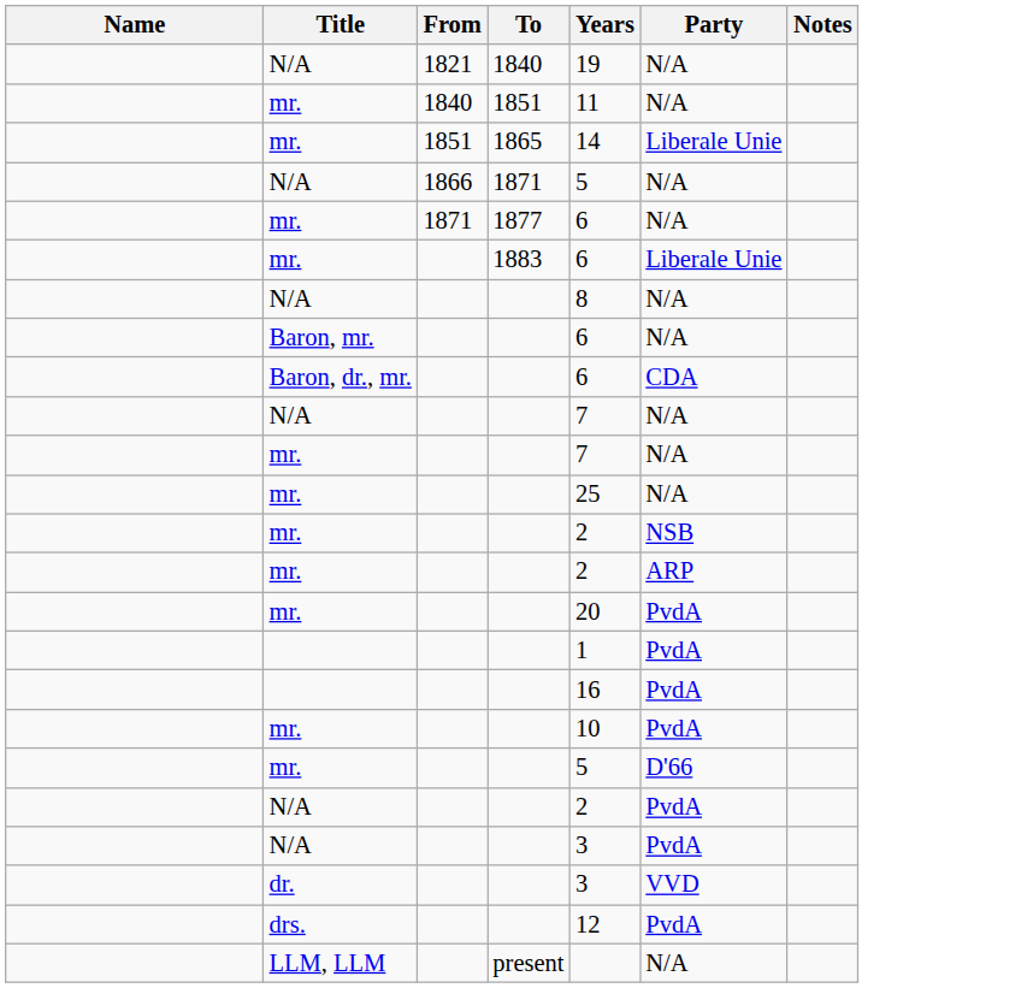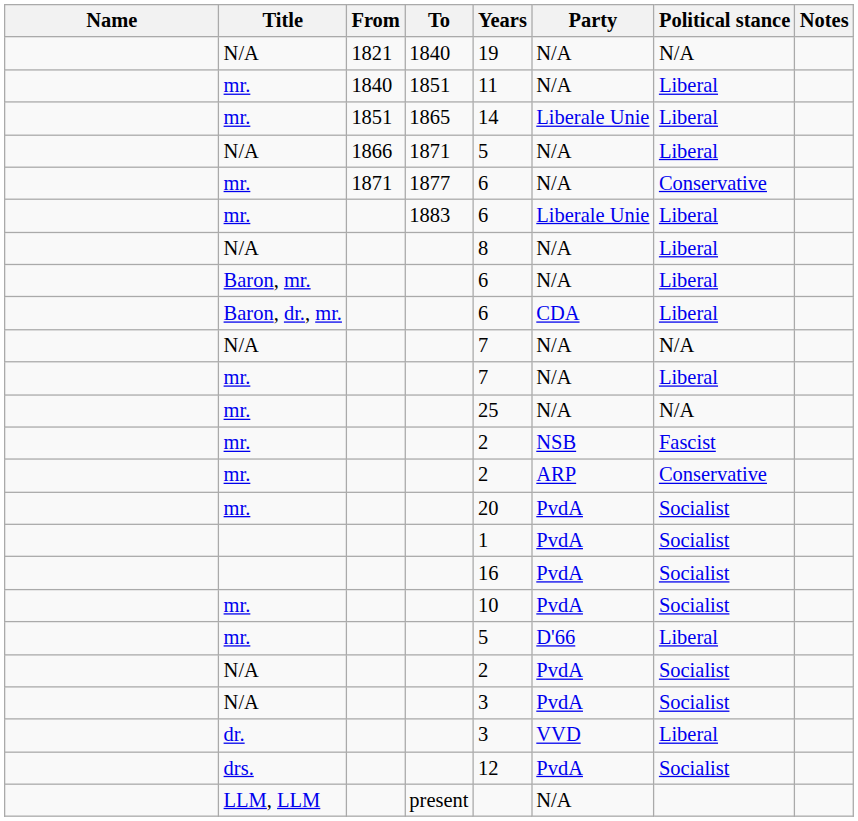 <table class="wikitable sortable" style="text-align:left;">
 <tr>
 <th style="width:10em">Name</th>
 <th>Title</th>
 <th>From</th>
 <th>To</th>
 <th>Years</th>
 <th>Party</th>
+<th>Political stance</th>
 <th class="unsortable">Notes</th>
 </tr>
 <tr>
 <td></td>
 <td>N/A</td>
 <td>1821</td>
 <td>1840</td>
 <td>19</td>
+<td>N/A</td>
 <td>N/A</td>
 <td></td>
 </tr>
 <tr>
 <td></td>
 <td><a href='#'>mr.</a></td>
 <td>1840</td>
 <td>1851</td>
 <td>11</td>
 <td>N/A</td>
+<td><a href='#'>Liberal</a></td>
 <td></td>
 </tr>
 <tr>
 <td></td>
 <td><a href='#'>mr.</a></td>
 <td>1851</td>
 <td>1865</td>
 <td>14</td>
 <td><a href='#'>Liberale Unie</a></td>
+<td><a href='#'>Liberal</a></td>
 <td></td>
 </tr>
 <tr>
 <td></td>
 <td>N/A</td>
 <td>1866</td>
 <td>1871</td>
 <td>5</td>
 <td>N/A</td>
+<td><a href='#'>Liberal</a></td>
 <td></td>
 </tr>
 <tr>
 <td></td>
 <td><a href='#'>mr.</a></td>
 <td>1871</td>
 <td>1877</td>
 <td>6</td>
 <td>N/A</td>
+<td><a href='#'>Conservative</a></td>
 <td></td>
 </tr>
 <tr>
 <td></td>
 <td><a href='#'>mr.</a></td>
 <td></td>
 <td>1883</td>
 <td>6</td>
 <td><a href='#'>Liberale Unie</a></td>
+<td><a href='#'>Liberal</a></td>
 <td></td>
 </tr>
 <tr>
 <td></td>
 <td>N/A</td>
 <td></td>
 <td></td>
 <td>8</td>
 <td>N/A</td>
+<td><a href='#'>Liberal</a></td>
 <td></td>
 </tr>
 <tr>
 <td></td>
 <td><a href='#'>Baron</a>, <a href='#'>mr.</a></td>
 <td></td>
 <td></td>
 <td>6</td>
 <td>N/A</td>
+<td><a href='#'>Liberal</a></td>
 <td></td>
 </tr>
 <tr>
 <td></td>
 <td><a href='#'>Baron</a>, <a href='#'>dr.</a>, <a href='#'>mr.</a></td>
 <td></td>
 <td></td>
 <td>6</td>
 <td><a href='#'>CDA</a></td>
+<td><a href='#'>Liberal</a></td>
 <td></td>
 </tr>
 <tr>
 <td></td>
 <td>N/A</td>
 <td></td>
 <td></td>
 <td>7</td>
+<td>N/A</td>
 <td>N/A</td>
 <td></td>
 </tr>
 <tr>
 <td></td>
 <td><a href='#'>mr.</a></td>
 <td></td>
 <td></td>
 <td>7</td>
 <td>N/A</td>
+<td><a href='#'>Liberal</a></td>
 <td></td>
 </tr>
 <tr>
 <td></td>
 <td><a href='#'>mr.</a></td>
 <td></td>
 <td></td>
 <td>25</td>
+<td>N/A</td>
 <td>N/A</td>
 <td></td>
 </tr>
 <tr>
 <td></td>
 <td><a href='#'>mr.</a></td>
 <td></td>
 <td></td>
 <td>2</td>
 <td><a href='#'>NSB</a></td>
+<td><a href='#'>Fascist</a></td>
 <td></td>
 </tr>
 <tr>
 <td></td>
 <td><a href='#'>mr.</a></td>
 <td></td>
 <td></td>
 <td>2</td>
 <td><a href='#'>ARP</a></td>
+<td><a href='#'>Conservative</a></td>
 <td></td>
 </tr>
 <tr>
 <td></td>
 <td><a href='#'>mr.</a></td>
 <td></td>
 <td></td>
 <td>20</td>
 <td><a href='#'>PvdA</a></td>
+<td><a href='#'>Socialist</a></td>
 <td></td>
 </tr>
 <tr>
 <td></td>
 <td></td>
 <td></td>
 <td></td>
 <td>1</td>
 <td><a href='#'>PvdA</a></td>
+<td><a href='#'>Socialist</a></td>
 <td></td>
 </tr>
 <tr>
 <td></td>
 <td></td>
 <td></td>
 <td></td>
 <td>16</td>
 <td><a href='#'>PvdA</a></td>
+<td><a href='#'>Socialist</a></td>
 <td></td>
 </tr>
 <tr>
 <td></td>
 <td><a href='#'>mr.</a></td>
 <td></td>
 <td></td>
 <td>10</td>
 <td><a href='#'>PvdA</a></td>
+<td><a href='#'>Socialist</a></td>
 <td></td>
 </tr>
 <tr>
 <td></td>
 <td><a href='#'>mr.</a></td>
 <td></td>
 <td></td>
 <td>5</td>
 <td><a href='#'>D'66</a></td>
+<td><a href='#'>Liberal</a></td>
 <td></td>
 </tr>
 <tr>
 <td></td>
 <td>N/A</td>
 <td></td>
 <td></td>
 <td>2</td>
 <td><a href='#'>PvdA</a></td>
+<td><a href='#'>Socialist</a></td>
 <td></td>
 </tr>
 <tr>
 <td></td>
 <td>N/A</td>
 <td></td>
 <td></td>
 <td>3</td>
 <td><a href='#'>PvdA</a></td>
+<td><a href='#'>Socialist</a></td>
 <td></td>
 </tr>
 <tr>
 <td></td>
 <td><a href='#'>dr.</a></td>
 <td></td>
 <td></td>
 <td>3</td>
 <td><a href='#'>VVD</a></td>
+<td><a href='#'>Liberal</a></td>
 <td></td>
 </tr>
 <tr>
 <td></td>
 <td><a href='#'>drs.</a></td>
 <td></td>
 <td></td>
 <td>12</td>
 <td><a href='#'>PvdA</a></td>
+<td><a href='#'>Socialist</a></td>
 <td></td>
 </tr>
 <tr>
 <td></td>
 <td><a href='#'>LLM</a>, <a href='#'>LLM</a></td>
 <td></td>
 <td>present</td>
 <td></td>
 <td>N/A</td>
 <td></td>
+<td></td>
 </tr>
 </table>
